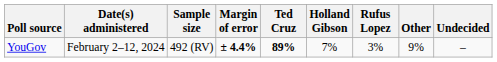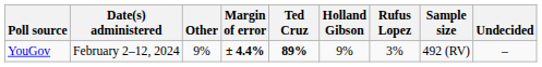 <table class="wikitable" style="font-size:90%;text-align:center;">
 <tr valign=bottom>
 <th>Poll source</th>
 <th>Date(s)<br>administered</th>
-<th>Sample<br>size</th>
+<th>Other</th>
 <th>Margin<br>of error</th>
 <th style="width:50px;">Ted<br>Cruz</th>
 <th style="width:50px;">Holland<br>Gibson</th>
 <th style="width:50px;">Rufus<br>Lopez</th>
-<th>Other</th>
+<th>Sample<br>size</th>
 <th>Undecided</th>
 </tr>
 <tr>
 <td style="text-align:left;"><a href='#'>YouGov</a></td>
 <td>February 2–12, 2024</td>
-<td>492 (RV)</td>
+<td>9%</td>
 <td><strong>± 4.4%</strong></td>
 <td><strong>89%</strong></td>
-<td>7%</td>
+<td>9%</td>
 <td>3%</td>
-<td>9%</td>
+<td>492 (RV)</td>
 <td>–</td>
 </tr>
 </table>
